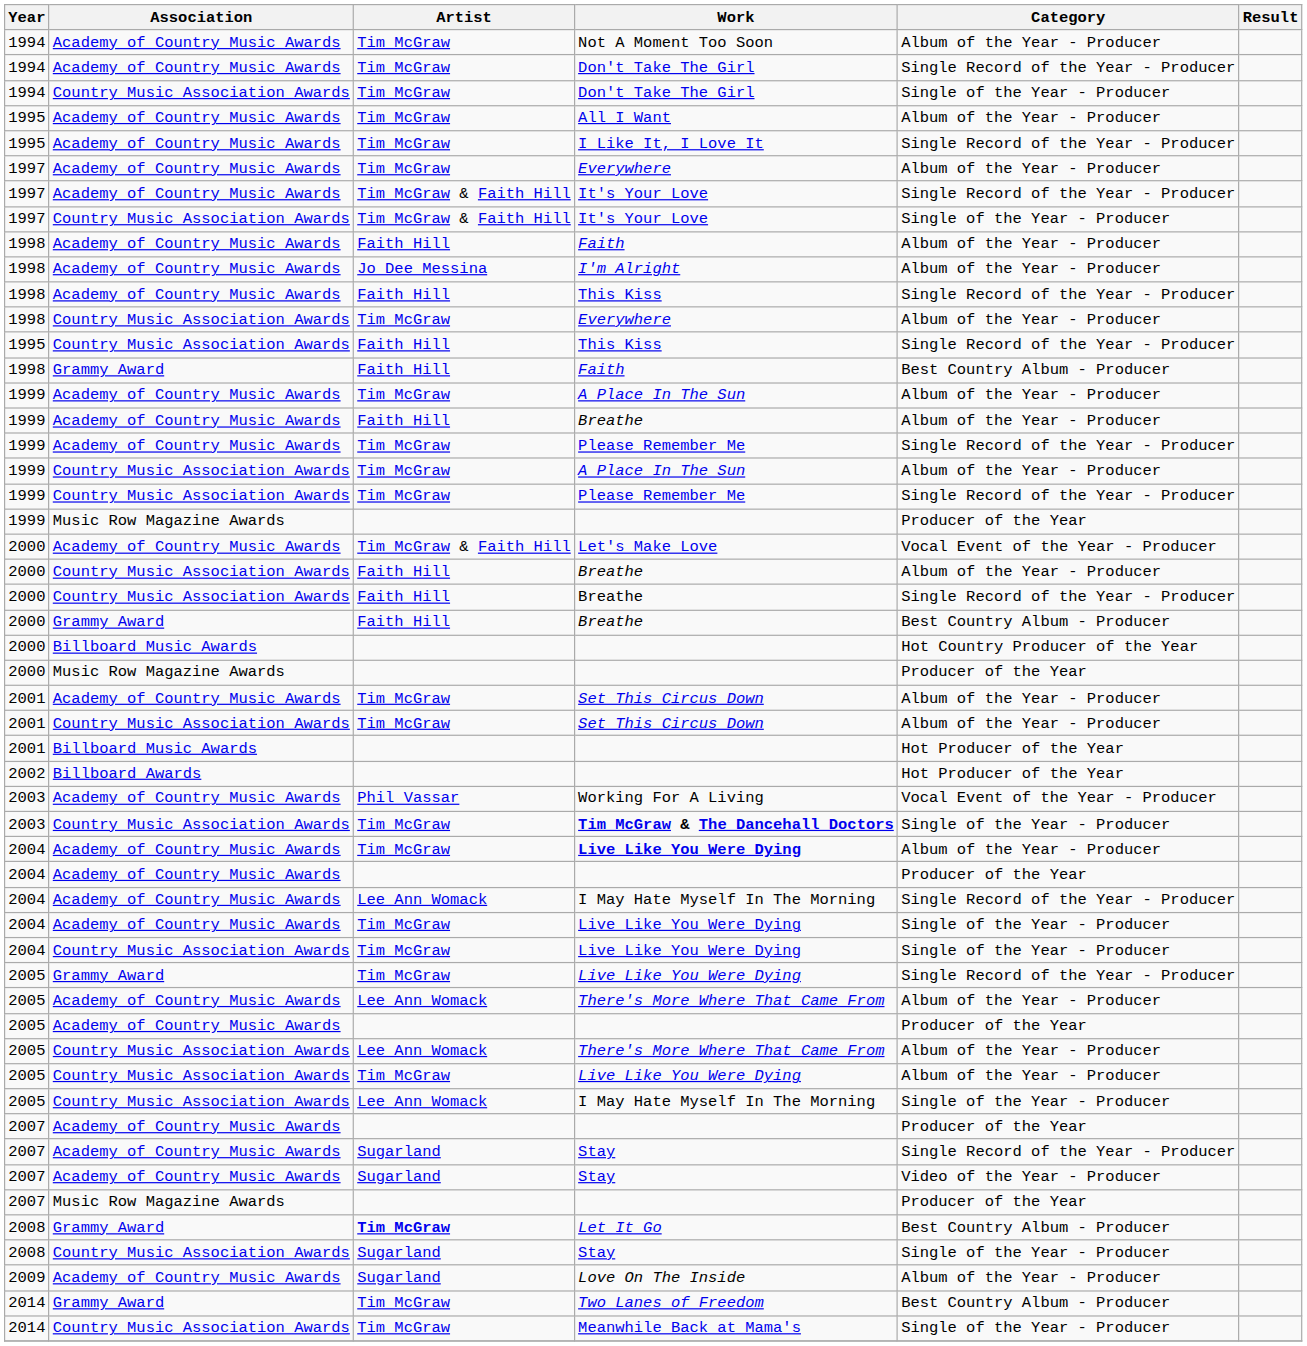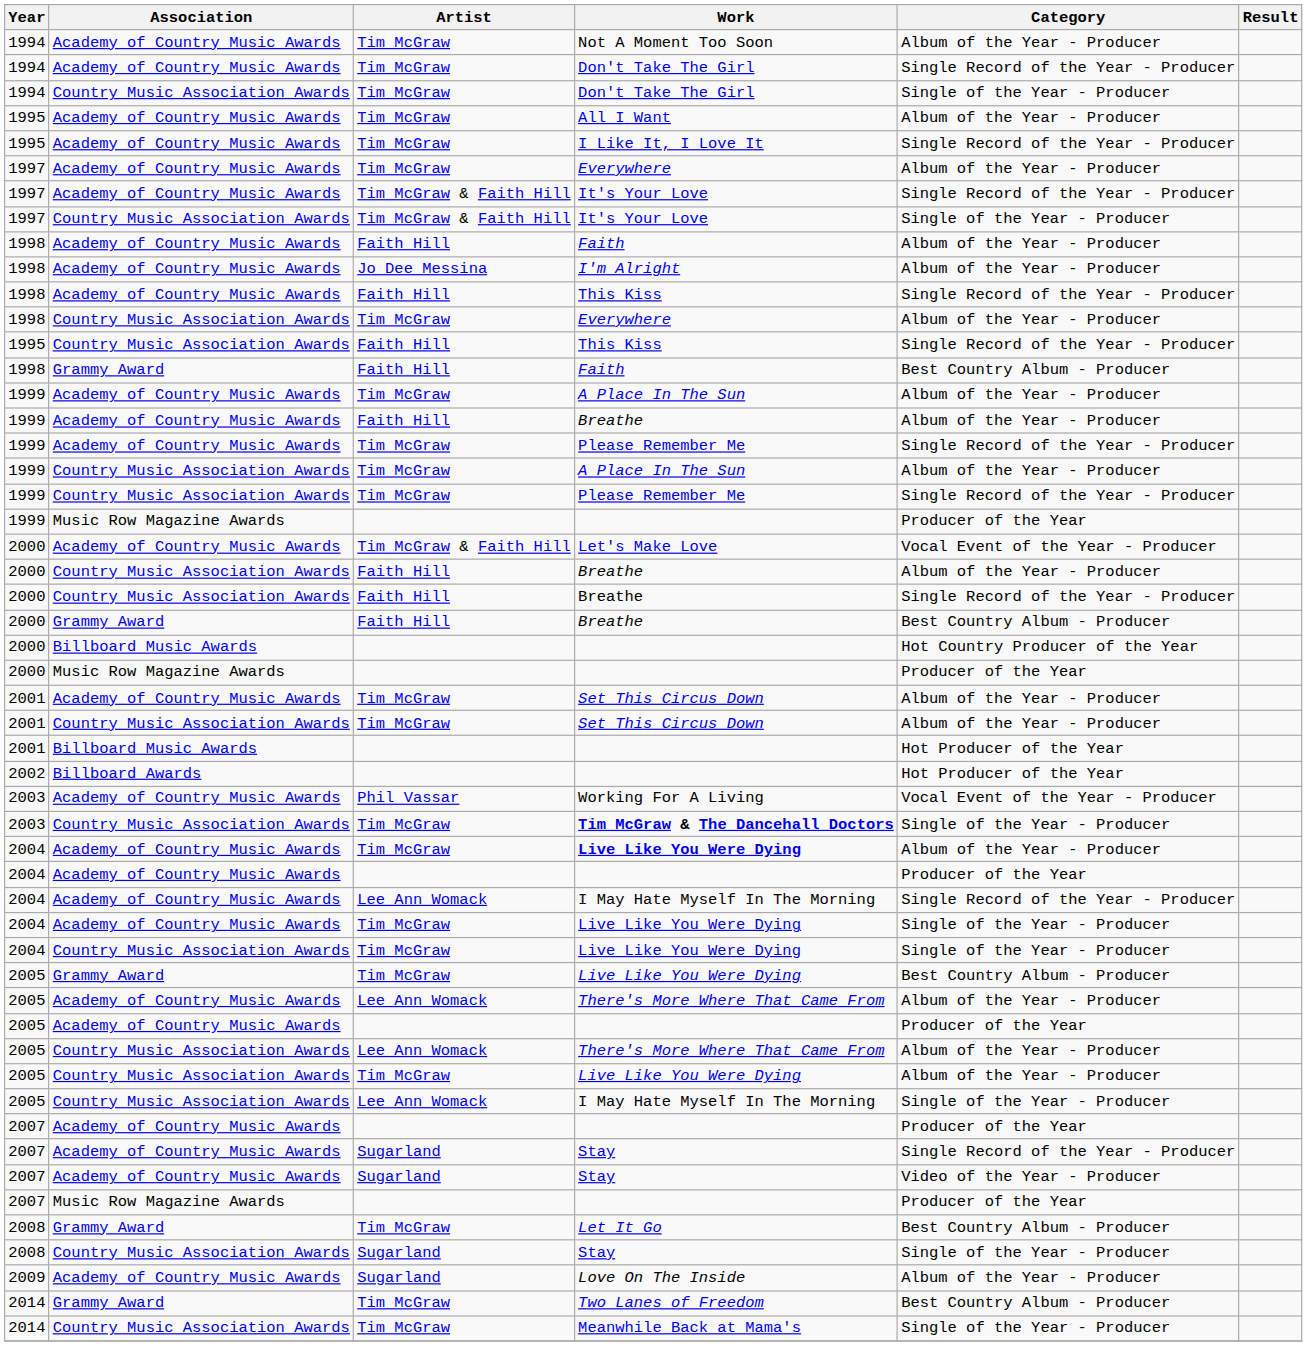 <table class="wikitable">
 <tr>
 <th>Year</th>
 <th>Association</th>
 <th>Artist</th>
 <th>Work</th>
 <th>Category</th>
 <th>Result</th>
 </tr>
 <tr>
 <td>1994</td>
 <td><a href='#'>Academy of Country Music Awards</a></td>
 <td><a href='#'>Tim McGraw</a></td>
 <td>Not A Moment Too Soon</td>
 <td>Album of the Year - Producer </td>
 <td></td>
 </tr>
 <tr>
 <td>1994</td>
 <td><a href='#'>Academy of Country Music Awards</a></td>
 <td><a href='#'>Tim McGraw</a></td>
 <td><a href='#'>Don't Take The Girl</a></td>
 <td>Single Record of the Year - Producer</td>
 <td></td>
 </tr>
 <tr>
 <td>1994</td>
 <td><a href='#'>Country Music Association Awards</a></td>
 <td><a href='#'>Tim McGraw</a></td>
 <td><a href='#'>Don't Take The Girl</a></td>
 <td>Single of the Year - Producer </td>
 <td></td>
 </tr>
 <tr>
 <td>1995</td>
 <td><a href='#'>Academy of Country Music Awards</a></td>
 <td><a href='#'>Tim McGraw</a></td>
 <td><a href='#'>All I Want</a></td>
 <td>Album of the Year - Producer</td>
 <td></td>
 </tr>
 <tr>
 <td>1995</td>
 <td><a href='#'>Academy of Country Music Awards</a></td>
 <td><a href='#'>Tim McGraw</a></td>
 <td><a href='#'>I Like It, I Love It</a></td>
 <td>Single Record of the Year - Producer</td>
 <td></td>
 </tr>
 <tr>
 <td>1997</td>
 <td><a href='#'>Academy of Country Music Awards</a></td>
 <td><a href='#'>Tim McGraw</a></td>
 <td><a href='#'><em>Everywhere</em></a></td>
 <td>Album of the Year - Producer</td>
 <td></td>
 </tr>
 <tr>
 <td>1997</td>
 <td><a href='#'>Academy of Country Music Awards</a></td>
 <td><a href='#'>Tim McGraw</a> & <a href='#'>Faith Hill</a></td>
 <td><a href='#'>It's Your Love</a></td>
 <td>Single Record of the Year - Producer</td>
 <td></td>
 </tr>
 <tr>
 <td>1997</td>
 <td><a href='#'>Country Music Association Awards</a></td>
 <td><a href='#'>Tim McGraw</a> & <a href='#'>Faith Hill</a></td>
 <td><a href='#'>It's Your Love</a></td>
 <td>Single of the Year - Producer </td>
 <td></td>
 </tr>
 <tr>
 <td>1998</td>
 <td><a href='#'>Academy of Country Music Awards</a></td>
 <td><a href='#'>Faith Hill</a></td>
 <td><a href='#'><em>Faith</em></a></td>
 <td>Album of the Year - Producer</td>
 <td></td>
 </tr>
 <tr>
 <td>1998</td>
 <td><a href='#'>Academy of Country Music Awards</a></td>
 <td><a href='#'>Jo Dee Messina</a></td>
 <td><a href='#'><em>I'm Alright</em></a></td>
 <td>Album of the Year - Producer</td>
 <td></td>
 </tr>
 <tr>
 <td>1998</td>
 <td><a href='#'>Academy of Country Music Awards</a></td>
 <td><a href='#'>Faith Hill</a></td>
 <td><a href='#'>This Kiss</a></td>
 <td>Single Record of the Year - Producer</td>
 <td></td>
 </tr>
 <tr>
 <td>1998</td>
 <td><a href='#'>Country Music Association Awards</a></td>
 <td><a href='#'>Tim McGraw</a></td>
 <td><a href='#'><em>Everywhere</em></a></td>
 <td>Album of the Year - Producer </td>
 <td></td>
 </tr>
 <tr>
 <td>1995</td>
 <td><a href='#'>Country Music Association Awards</a></td>
 <td><a href='#'>Faith Hill</a></td>
 <td><a href='#'>This Kiss</a></td>
 <td>Single Record of the Year - Producer</td>
 <td></td>
 </tr>
 <tr>
 <td>1998</td>
 <td><a href='#'>Grammy Award</a></td>
 <td><a href='#'>Faith Hill</a></td>
 <td><em><a href='#'>Faith</a></em></td>
 <td>Best Country Album - Producer </td>
 <td></td>
 </tr>
 <tr>
 <td>1999</td>
 <td><a href='#'>Academy of Country Music Awards</a></td>
 <td><a href='#'>Tim McGraw</a></td>
 <td><a href='#'><em>A Place In The Sun</em></a></td>
 <td>Album of the Year - Producer</td>
 <td></td>
 </tr>
 <tr>
 <td>1999</td>
 <td><a href='#'>Academy of Country Music Awards</a></td>
 <td><a href='#'>Faith Hill</a></td>
 <td><em>Breathe</em></td>
 <td>Album of the Year - Producer</td>
 <td></td>
 </tr>
 <tr>
 <td>1999</td>
 <td><a href='#'>Academy of Country Music Awards</a></td>
 <td><a href='#'>Tim McGraw</a></td>
 <td><a href='#'>Please Remember Me</a></td>
 <td>Single Record of the Year - Producer</td>
 <td></td>
 </tr>
 <tr>
 <td>1999</td>
 <td><a href='#'>Country Music Association Awards</a></td>
 <td><a href='#'>Tim McGraw</a></td>
 <td><a href='#'><em>A Place In The Sun</em></a></td>
 <td>Album of the Year - Producer</td>
 <td></td>
 </tr>
 <tr>
 <td>1999</td>
 <td><a href='#'>Country Music Association Awards</a></td>
 <td><a href='#'>Tim McGraw</a></td>
 <td><a href='#'>Please Remember Me</a></td>
 <td>Single Record of the Year - Producer</td>
 <td></td>
 </tr>
 <tr>
 <td>1999</td>
 <td>Music Row Magazine Awards</td>
 <td></td>
 <td></td>
 <td>Producer of the Year</td>
 <td></td>
 </tr>
 <tr>
 <td>2000</td>
 <td><a href='#'>Academy of Country Music Awards</a></td>
 <td><a href='#'>Tim McGraw</a> & <a href='#'>Faith Hill</a></td>
 <td><a href='#'>Let's Make Love</a></td>
 <td>Vocal Event of the Year - Producer</td>
 <td></td>
 </tr>
 <tr>
 <td>2000</td>
 <td><a href='#'>Country Music Association Awards</a></td>
 <td><a href='#'>Faith Hill</a></td>
 <td><em>Breathe</em></td>
 <td>Album of the Year - Producer</td>
 <td></td>
 </tr>
 <tr>
 <td>2000</td>
 <td><a href='#'>Country Music Association Awards</a></td>
 <td><a href='#'>Faith Hill</a></td>
 <td>Breathe</td>
 <td>Single Record of the Year - Producer</td>
 <td></td>
 </tr>
 <tr>
 <td>2000</td>
 <td><a href='#'>Grammy Award</a></td>
 <td><a href='#'>Faith Hill</a></td>
 <td><em>Breathe</em></td>
 <td>Best Country Album - Producer </td>
 <td></td>
 </tr>
 <tr>
 <td>2000</td>
 <td><a href='#'>Billboard Music Awards</a></td>
 <td></td>
 <td></td>
 <td>Hot Country Producer of the Year </td>
 <td></td>
 </tr>
 <tr>
 <td>2000</td>
 <td>Music Row Magazine Awards</td>
 <td></td>
 <td></td>
 <td>Producer of the Year</td>
 <td></td>
 </tr>
 <tr>
 <td>2001</td>
 <td><a href='#'>Academy of Country Music Awards</a></td>
 <td><a href='#'>Tim McGraw</a></td>
 <td><em><a href='#'>Set This Circus Down</a></em></td>
 <td>Album of the Year - Producer</td>
 <td></td>
 </tr>
 <tr>
 <td>2001</td>
 <td><a href='#'>Country Music Association Awards</a></td>
 <td><a href='#'>Tim McGraw</a></td>
 <td><em><a href='#'>Set This Circus Down</a></em></td>
 <td>Album of the Year - Producer</td>
 <td></td>
 </tr>
 <tr>
 <td>2001</td>
 <td><a href='#'>Billboard Music Awards</a></td>
 <td></td>
 <td></td>
 <td>Hot Producer of the Year </td>
 <td></td>
 </tr>
 <tr>
 <td>2002</td>
 <td><a href='#'>Billboard Awards</a></td>
 <td></td>
 <td></td>
 <td>Hot Producer of the Year </td>
 <td></td>
 </tr>
 <tr>
 <td>2003</td>
 <td><a href='#'>Academy of Country Music Awards</a></td>
 <td><a href='#'>Phil Vassar</a></td>
 <td>Working For A Living</td>
 <td>Vocal Event of the Year - Producer</td>
 <td></td>
 </tr>
 <tr>
 <td>2003</td>
 <td><a href='#'>Country Music Association Awards</a></td>
 <td><a href='#'>Tim McGraw</a></td>
 <td><strong><a href='#'>Tim McGraw</a> & <a href='#'>The Dancehall Doctors</a></strong></td>
 <td>Single of the Year - Producer </td>
 <td></td>
 </tr>
 <tr>
 <td>2004</td>
 <td><a href='#'>Academy of Country Music Awards</a></td>
 <td><a href='#'>Tim McGraw</a></td>
 <td><strong><a href='#'>Live Like You Were Dying</a></strong></td>
 <td>Album of the Year - Producer</td>
 <td></td>
 </tr>
 <tr>
 <td>2004</td>
 <td><a href='#'>Academy of Country Music Awards</a></td>
 <td></td>
 <td></td>
 <td>Producer of the Year</td>
 <td></td>
 </tr>
 <tr>
 <td>2004</td>
 <td><a href='#'>Academy of Country Music Awards</a></td>
 <td><a href='#'>Lee Ann Womack</a></td>
 <td>I May Hate Myself In The Morning</td>
 <td>Single Record of the Year - Producer</td>
 <td></td>
 </tr>
 <tr>
 <td>2004</td>
 <td><a href='#'>Academy of Country Music Awards</a></td>
 <td><a href='#'>Tim McGraw</a></td>
 <td><a href='#'>Live Like You Were Dying</a></td>
 <td>Single of the Year - Producer</td>
 <td></td>
 </tr>
 <tr>
 <td>2004</td>
 <td><a href='#'>Country Music Association Awards</a></td>
 <td><a href='#'>Tim McGraw</a></td>
 <td><a href='#'>Live Like You Were Dying</a></td>
 <td>Single of the Year - Producer</td>
 <td></td>
 </tr>
 <tr>
 <td>2005</td>
 <td><a href='#'>Grammy Award</a></td>
 <td><a href='#'>Tim McGraw</a></td>
 <td><em><a href='#'>Live Like You Were Dying</a></em></td>
-<td>Single Record of the Year - Producer</td>
+<td>Best Country Album - Producer</td>
 <td></td>
 </tr>
 <tr>
 <td>2005</td>
 <td><a href='#'>Academy of Country Music Awards</a></td>
 <td><a href='#'>Lee Ann Womack</a></td>
 <td><em><a href='#'>There's More Where That Came From</a></em></td>
 <td>Album of the Year - Producer</td>
 <td></td>
 </tr>
 <tr>
 <td>2005</td>
 <td><a href='#'>Academy of Country Music Awards</a></td>
 <td></td>
 <td></td>
 <td>Producer of the Year</td>
 <td></td>
 </tr>
 <tr>
 <td>2005</td>
 <td><a href='#'>Country Music Association Awards</a></td>
 <td><a href='#'>Lee Ann Womack</a></td>
 <td><em><a href='#'>There's More Where That Came From</a></em></td>
 <td>Album of the Year - Producer</td>
 <td></td>
 </tr>
 <tr>
 <td>2005</td>
 <td><a href='#'>Country Music Association Awards</a></td>
 <td><a href='#'>Tim McGraw</a></td>
 <td><em><a href='#'>Live Like You Were Dying</a></em></td>
 <td>Album of the Year - Producer</td>
 <td></td>
 </tr>
 <tr>
 <td>2005</td>
 <td><a href='#'>Country Music Association Awards</a></td>
 <td><a href='#'>Lee Ann Womack</a></td>
 <td>I May Hate Myself In The Morning</td>
 <td>Single of the Year - Producer</td>
 <td></td>
 </tr>
 <tr>
 <td>2007</td>
 <td><a href='#'>Academy of Country Music Awards</a></td>
 <td></td>
 <td></td>
 <td>Producer of the Year</td>
 <td></td>
 </tr>
 <tr>
 <td>2007</td>
 <td><a href='#'>Academy of Country Music Awards</a></td>
 <td><a href='#'>Sugarland</a></td>
 <td><a href='#'>Stay</a></td>
 <td>Single Record of the Year - Producer</td>
 <td></td>
 </tr>
 <tr>
 <td>2007</td>
 <td><a href='#'>Academy of Country Music Awards</a></td>
 <td><a href='#'>Sugarland</a></td>
 <td><a href='#'>Stay</a></td>
 <td>Video of the Year - Producer</td>
 <td></td>
 </tr>
 <tr>
 <td>2007</td>
 <td>Music Row Magazine Awards</td>
 <td></td>
 <td></td>
 <td>Producer of the Year</td>
 <td></td>
 </tr>
 <tr>
 <td>2008</td>
 <td><a href='#'>Grammy Award</a></td>
-<td><strong><a href='#'>Tim McGraw</a></strong></td>
+<td><a href='#'>Tim McGraw</a></td>
 <td><a href='#'><em>Let It Go</em></a></td>
 <td>Best Country Album - Producer</td>
 <td></td>
 </tr>
 <tr>
 <td>2008</td>
 <td><a href='#'>Country Music Association Awards</a></td>
 <td><a href='#'>Sugarland</a></td>
 <td><a href='#'>Stay</a></td>
 <td>Single of the Year - Producer</td>
 <td></td>
 </tr>
 <tr>
 <td>2009</td>
 <td><a href='#'>Academy of Country Music Awards</a></td>
 <td><a href='#'>Sugarland</a></td>
 <td><em>Love On The Inside</em></td>
 <td>Album of the Year - Producer</td>
 <td></td>
 </tr>
 <tr>
 <td>2014</td>
 <td><a href='#'>Grammy Award</a></td>
 <td><a href='#'>Tim McGraw</a></td>
 <td><em><a href='#'>Two Lanes of Freedom</a></em></td>
 <td>Best Country Album - Producer</td>
 <td></td>
 </tr>
 <tr>
 <td>2014</td>
 <td><a href='#'>Country Music Association Awards</a></td>
 <td><a href='#'>Tim McGraw</a></td>
 <td><a href='#'>Meanwhile Back at Mama's</a></td>
 <td>Single of the Year - Producer</td>
 <td></td>
 </tr>
 <tr>
 </tr>
 </table>
